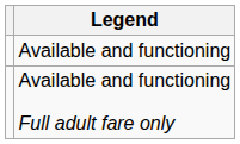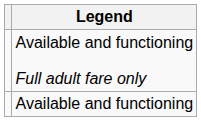 <table class="wikitable" border="1">
 <tr>
 <th></th>
 <th>Legend</th>
 </tr>
 <tr>
 <td></td>
-<td>Available and functioning</td>
+<td>Available and functioning<br><br><em>Full adult fare only</em></td>
 </tr>
 <tr>
 <td></td>
-<td>Available and functioning<br><br><em>Full adult fare only</em></td>
+<td>Available and functioning</td>
 </tr>
 <tr>
 </tr>
 </table>
